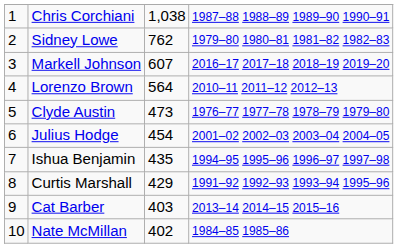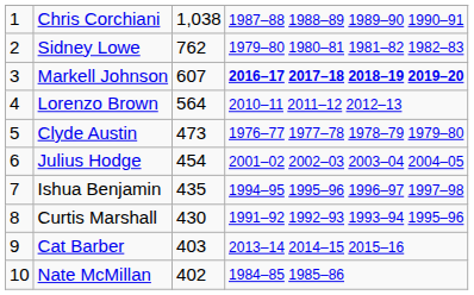 <table class="wikitable">
 <tr>
 </tr>
 <tr>
 <td>1</td>
 <td><a href='#'>Chris Corchiani</a></td>
 <td>1,038</td>
 <td style="font-size:80%;"><a href='#'>1987–88</a> <a href='#'>1988–89</a> <a href='#'>1989–90</a> <a href='#'>1990–91</a></td>
 </tr>
 <tr>
 <td>2</td>
 <td><a href='#'>Sidney Lowe</a></td>
 <td>762</td>
 <td style="font-size:80%;"><a href='#'>1979–80</a> <a href='#'>1980–81</a> <a href='#'>1981–82</a> <a href='#'>1982–83</a></td>
 </tr>
 <tr>
 <td>3</td>
 <td><a href='#'>Markell Johnson</a></td>
 <td>607</td>
-<td style="font-size:80%;"><a href='#'>2016–17</a> <a href='#'>2017–18</a> <a href='#'>2018–19</a> <a href='#'>2019–20</a></td>
+<td style="font-size:80%;"><strong><a href='#'>2016–17</a> <a href='#'>2017–18</a> <a href='#'>2018–19</a> <a href='#'>2019–20</a></strong></td>
 </tr>
 <tr>
 <td>4</td>
 <td><a href='#'>Lorenzo Brown</a></td>
 <td>564</td>
 <td style="font-size:80%;"><a href='#'>2010–11</a> <a href='#'>2011–12</a> <a href='#'>2012–13</a></td>
 </tr>
 <tr>
 <td>5</td>
 <td><a href='#'>Clyde Austin</a></td>
 <td>473</td>
 <td style="font-size:80%;"><a href='#'>1976–77</a> <a href='#'>1977–78</a> <a href='#'>1978–79</a> <a href='#'>1979–80</a></td>
 </tr>
 <tr>
 <td>6</td>
 <td><a href='#'>Julius Hodge</a></td>
 <td>454</td>
 <td style="font-size:80%;"><a href='#'>2001–02</a> <a href='#'>2002–03</a> <a href='#'>2003–04</a> <a href='#'>2004–05</a></td>
 </tr>
 <tr>
 <td>7</td>
 <td>Ishua Benjamin</td>
 <td>435</td>
 <td style="font-size:80%;"><a href='#'>1994–95</a> <a href='#'>1995–96</a> <a href='#'>1996–97</a> <a href='#'>1997–98</a></td>
 </tr>
 <tr>
 <td>8</td>
 <td>Curtis Marshall</td>
-<td>429</td>
+<td>430</td>
 <td style="font-size:80%;"><a href='#'>1991–92</a> <a href='#'>1992–93</a> <a href='#'>1993–94</a> <a href='#'>1995–96</a></td>
 </tr>
 <tr>
 <td>9</td>
 <td><a href='#'>Cat Barber</a></td>
 <td>403</td>
 <td style="font-size:80%;"><a href='#'>2013–14</a> <a href='#'>2014–15</a> <a href='#'>2015–16</a></td>
 </tr>
 <tr>
 <td>10</td>
 <td><a href='#'>Nate McMillan</a></td>
 <td>402</td>
 <td style="font-size:80%;"><a href='#'>1984–85</a> <a href='#'>1985–86</a></td>
 </tr>
 </table>
